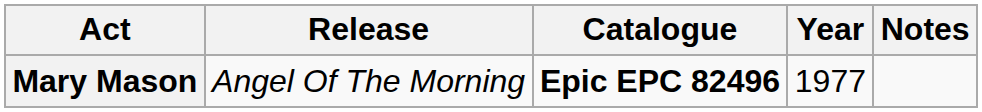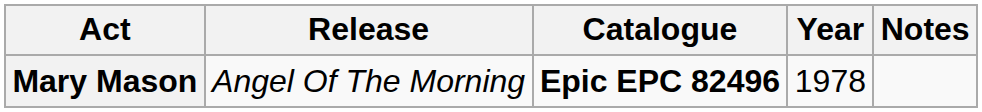 <table class="wikitable plainrowheaders sortable">
 <tr>
 <th scope="col" class="unsortable">Act</th>
 <th scope="col">Release</th>
 <th scope="col">Catalogue</th>
 <th scope="col">Year</th>
 <th scope="col" class="unsortable">Notes</th>
 </tr>
 <tr>
 <th scope="row">Mary Mason</th>
 <td><em> Angel Of The Morning</em></td>
 <td><strong>Epic  EPC 82496</strong></td>
-<td>1977</td>
+<td>1978</td>
 <td></td>
 </tr>
 <tr>
 </tr>
 </table>
